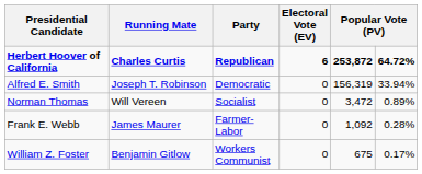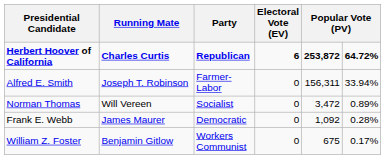 <table class="wikitable">
 <tr>
 <th width="25%">Presidential Candidate</th>
 <th width="25%"><a href='#'>Running Mate</a></th>
 <th width="16%">Party</th>
 <th width="9%">Electoral Vote (EV)</th>
 <th colspan="2" width="18%">Popular Vote (PV)</th>
 </tr>
 <tr>
 <td><strong><a href='#'>Herbert Hoover</a> of <a href='#'>California</a></strong></td>
 <td><strong><a href='#'>Charles Curtis</a></strong></td>
 <td><strong><a href='#'>Republican</a></strong></td>
 <td align="right"><strong>6</strong></td>
 <td align="right"><strong>253,872</strong></td>
 <td align="right"><strong>64.72%</strong></td>
 </tr>
 <tr>
 <td><a href='#'>Alfred E. Smith</a></td>
 <td><a href='#'>Joseph T. Robinson</a></td>
-<td><a href='#'>Democratic</a></td>
+<td><a href='#'>Farmer-Labor</a></td>
 <td align="right">0</td>
-<td align="right">156,319</td>
+<td align="right">156,311</td>
 <td align="right">33.94%</td>
 </tr>
 <tr>
 <td><a href='#'>Norman Thomas</a></td>
 <td>Will Vereen</td>
 <td><a href='#'>Socialist</a></td>
 <td align="right">0</td>
 <td align="right">3,472</td>
 <td align="right">0.89%</td>
 </tr>
 <tr>
 <td>Frank E. Webb</td>
 <td><a href='#'>James Maurer</a></td>
-<td><a href='#'>Farmer-Labor</a></td>
+<td><a href='#'>Democratic</a></td>
 <td align="right">0</td>
 <td align="right">1,092</td>
 <td align="right">0.28%</td>
 </tr>
 <tr>
 <td><a href='#'>William Z. Foster</a></td>
 <td><a href='#'>Benjamin Gitlow</a></td>
 <td><a href='#'>Workers Communist</a></td>
 <td align="right">0</td>
 <td align="right">675</td>
 <td align="right">0.17%</td>
 </tr>
 </table>
